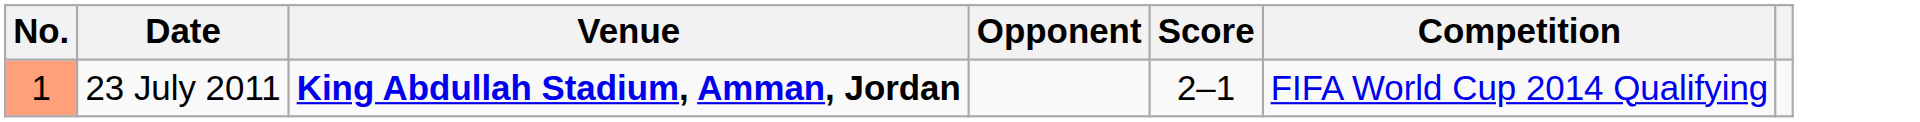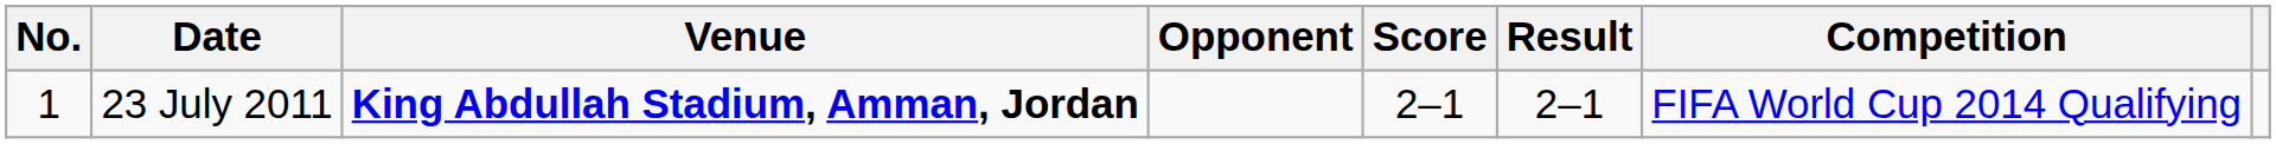 <table class="wikitable sortable">
 <tr>
 <th scope="col">No.</th>
 <th scope="col">Date</th>
 <th scope="col">Venue</th>
 <th scope="col">Opponent</th>
 <th scope="col">Score</th>
+<th scope="col">Result</th>
 <th scope="col">Competition</th>
 <th scope="col" class="unsortable"></th>
 </tr>
 <tr>
-<td align="center" style="background: lightsalmon;">1</td>
+<td align="center">1</td>
 <td>23 July 2011</td>
 <td><strong><a href='#'>King Abdullah Stadium</a>, <a href='#'>Amman</a>, Jordan</strong></td>
 <td></td>
+<td align="center">2–1</td>
 <td align="center">2–1</td>
 <td><a href='#'>FIFA World Cup 2014 Qualifying</a></td>
 <td></td>
 </tr>
 </table>
